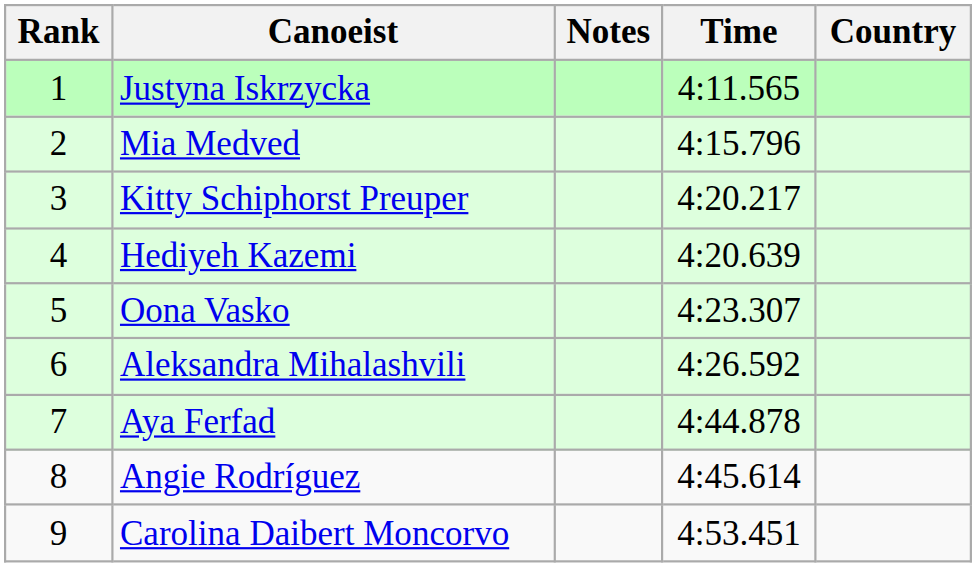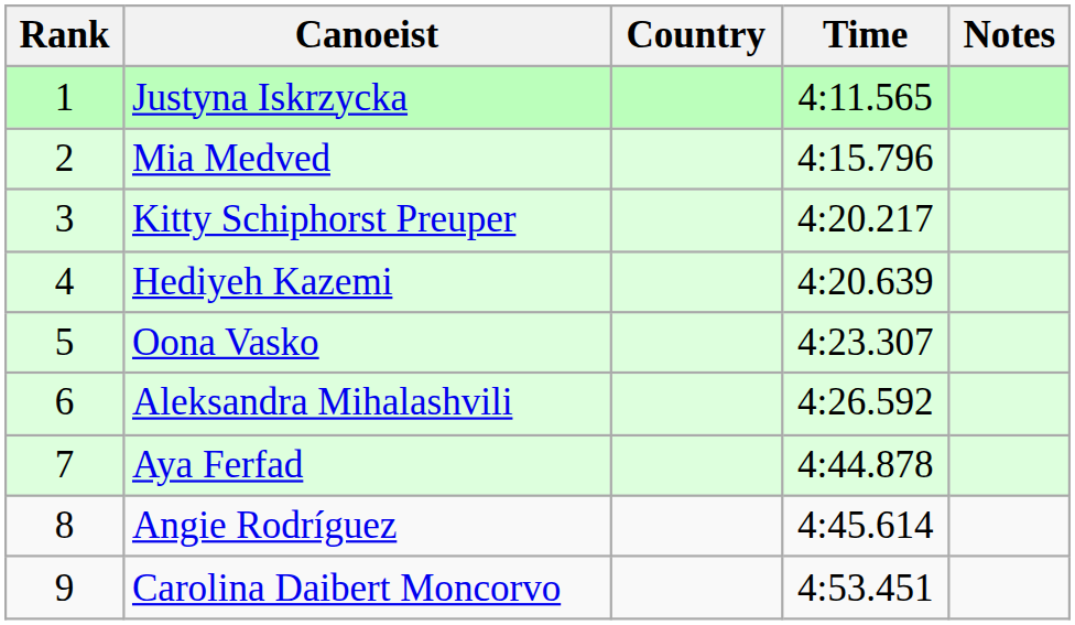 <table class="wikitable" style="text-align:center;width: 50%">
 <tr>
 <th>Rank</th>
 <th>Canoeist</th>
+<th>Country</th>
+<th>Time</th>
 <th>Notes</th>
-<th>Time</th>
-<th>Country</th>
 </tr>
 <tr bgcolor=bbffbb>
 <td>1</td>
 <td align="left"><a href='#'>Justyna Iskrzycka</a></td>
+<td align="left"></td>
+<td>4:11.565</td>
 <td></td>
-<td>4:11.565</td>
-<td align="left"></td>
 </tr>
 <tr bgcolor=ddffdd>
 <td>2</td>
 <td align="left"><a href='#'>Mia Medved</a></td>
+<td align="left"></td>
+<td>4:15.796</td>
 <td></td>
-<td>4:15.796</td>
-<td align="left"></td>
 </tr>
 <tr bgcolor=ddffdd>
 <td>3</td>
 <td align="left"><a href='#'>Kitty Schiphorst Preuper</a></td>
+<td align="left"></td>
+<td>4:20.217</td>
 <td></td>
-<td>4:20.217</td>
-<td align="left"></td>
 </tr>
 <tr bgcolor=ddffdd>
 <td>4</td>
 <td align="left"><a href='#'>Hediyeh Kazemi</a></td>
+<td align="left"></td>
+<td>4:20.639</td>
 <td></td>
-<td>4:20.639</td>
-<td align="left"></td>
 </tr>
 <tr bgcolor=ddffdd>
 <td>5</td>
 <td align="left"><a href='#'>Oona Vasko</a></td>
+<td align="left"></td>
+<td>4:23.307</td>
 <td></td>
-<td>4:23.307</td>
-<td align="left"></td>
 </tr>
 <tr bgcolor=ddffdd>
 <td>6</td>
 <td align="left"><a href='#'>Aleksandra Mihalashvili</a></td>
+<td align="left"></td>
+<td>4:26.592</td>
 <td></td>
-<td>4:26.592</td>
-<td align="left"></td>
 </tr>
 <tr bgcolor=ddffdd>
 <td>7</td>
 <td align="left"><a href='#'>Aya Ferfad</a></td>
+<td align="left"></td>
+<td>4:44.878</td>
 <td></td>
-<td>4:44.878</td>
-<td align="left"></td>
 </tr>
 <tr>
 <td>8</td>
 <td align="left"><a href='#'>Angie Rodríguez</a></td>
+<td align="left"></td>
+<td>4:45.614</td>
 <td></td>
-<td>4:45.614</td>
-<td align="left"></td>
 </tr>
 <tr>
 <td>9</td>
 <td align="left"><a href='#'>Carolina Daibert Moncorvo</a></td>
+<td align="left"></td>
+<td>4:53.451</td>
 <td></td>
-<td>4:53.451</td>
-<td align="left"></td>
 </tr>
 </table>
